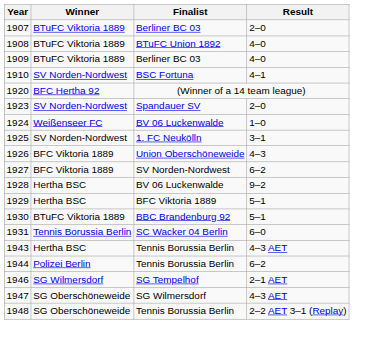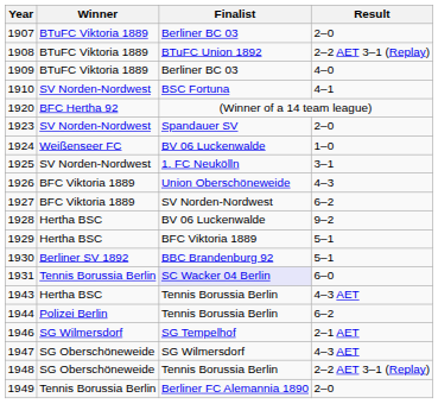 <table class="wikitable">
 <tr>
 <th>Year</th>
 <th>Winner</th>
 <th>Finalist</th>
 <th>Result</th>
 </tr>
 <tr>
 <td>1907</td>
 <td><a href='#'>BTuFC Viktoria 1889</a></td>
 <td><a href='#'>Berliner BC 03</a></td>
 <td>2–0</td>
 </tr>
 <tr>
 <td>1908</td>
 <td>BTuFC Viktoria 1889</td>
 <td><a href='#'>BTuFC Union 1892</a></td>
-<td>4–0</td>
+<td>2–2 <a href='#'>AET</a> 3–1 (<a href='#'>Replay</a>)</td>
 </tr>
 <tr>
 <td>1909</td>
 <td>BTuFC Viktoria 1889</td>
 <td>Berliner BC 03</td>
 <td>4–0</td>
 </tr>
 <tr>
 <td>1910</td>
 <td><a href='#'>SV Norden-Nordwest</a></td>
 <td><a href='#'>BSC Fortuna</a></td>
 <td>4–1</td>
 </tr>
 <tr>
 <td>1920</td>
 <td><a href='#'>BFC Hertha 92</a></td>
 <td colspan="2" align="center">(Winner of a 14 team league)</td>
 </tr>
 <tr>
 <td>1923</td>
 <td><a href='#'>SV Norden-Nordwest</a></td>
 <td><a href='#'>Spandauer SV</a></td>
 <td>2–0</td>
 </tr>
 <tr>
 <td>1924</td>
 <td><a href='#'>Weißenseer FC</a></td>
 <td><a href='#'>BV 06 Luckenwalde</a></td>
 <td>1–0</td>
 </tr>
 <tr>
 <td>1925</td>
 <td>SV Norden-Nordwest</td>
 <td><a href='#'>1. FC Neukölln</a></td>
 <td>3–1</td>
 </tr>
 <tr>
 <td>1926</td>
 <td>BFC Viktoria 1889</td>
 <td><a href='#'>Union Oberschöneweide</a></td>
 <td>4–3</td>
 </tr>
 <tr>
 <td>1927</td>
 <td>BFC Viktoria 1889</td>
 <td>SV Norden-Nordwest</td>
 <td>6–2</td>
 </tr>
 <tr>
 <td>1928</td>
 <td>Hertha BSC</td>
 <td>BV 06 Luckenwalde</td>
 <td>9–2</td>
 </tr>
 <tr>
 <td>1929</td>
 <td>Hertha BSC</td>
 <td>BFC Viktoria 1889</td>
 <td>5–1</td>
 </tr>
 <tr>
 <td>1930</td>
-<td>BTuFC Viktoria 1889</td>
+<td><a href='#'>Berliner SV 1892</a></td>
 <td><a href='#'>BBC Brandenburg 92</a></td>
 <td>5–1</td>
 </tr>
 <tr>
 <td>1931</td>
 <td><a href='#'>Tennis Borussia Berlin</a></td>
-<td><a href='#'>SC Wacker 04 Berlin</a></td>
+<td style="background: lavender;"><a href='#'>SC Wacker 04 Berlin</a></td>
 <td>6–0</td>
 </tr>
 <tr>
 <td>1943</td>
 <td>Hertha BSC</td>
 <td>Tennis Borussia Berlin</td>
 <td>4–3 <a href='#'>AET</a></td>
 </tr>
 <tr>
 <td>1944</td>
 <td><a href='#'>Polizei Berlin</a></td>
 <td>Tennis Borussia Berlin</td>
 <td>6–2</td>
 </tr>
 <tr>
 <td>1946</td>
 <td><a href='#'>SG Wilmersdorf</a></td>
 <td><a href='#'>SG Tempelhof</a></td>
 <td>2–1 <a href='#'>AET</a></td>
 </tr>
 <tr>
 <td>1947</td>
 <td>SG Oberschöneweide</td>
 <td>SG Wilmersdorf</td>
 <td>4–3 <a href='#'>AET</a></td>
 </tr>
 <tr>
 <td>1948</td>
 <td>SG Oberschöneweide</td>
 <td>Tennis Borussia Berlin</td>
 <td>2–2 <a href='#'>AET</a> 3–1 (<a href='#'>Replay</a>)</td>
 </tr>
+<tr>
+<td>1949</td>
+<td>Tennis Borussia Berlin</td>
+<td><a href='#'>Berliner FC Alemannia 1890</a></td>
+<td>2–0</td>
+</tr>
 </table>
